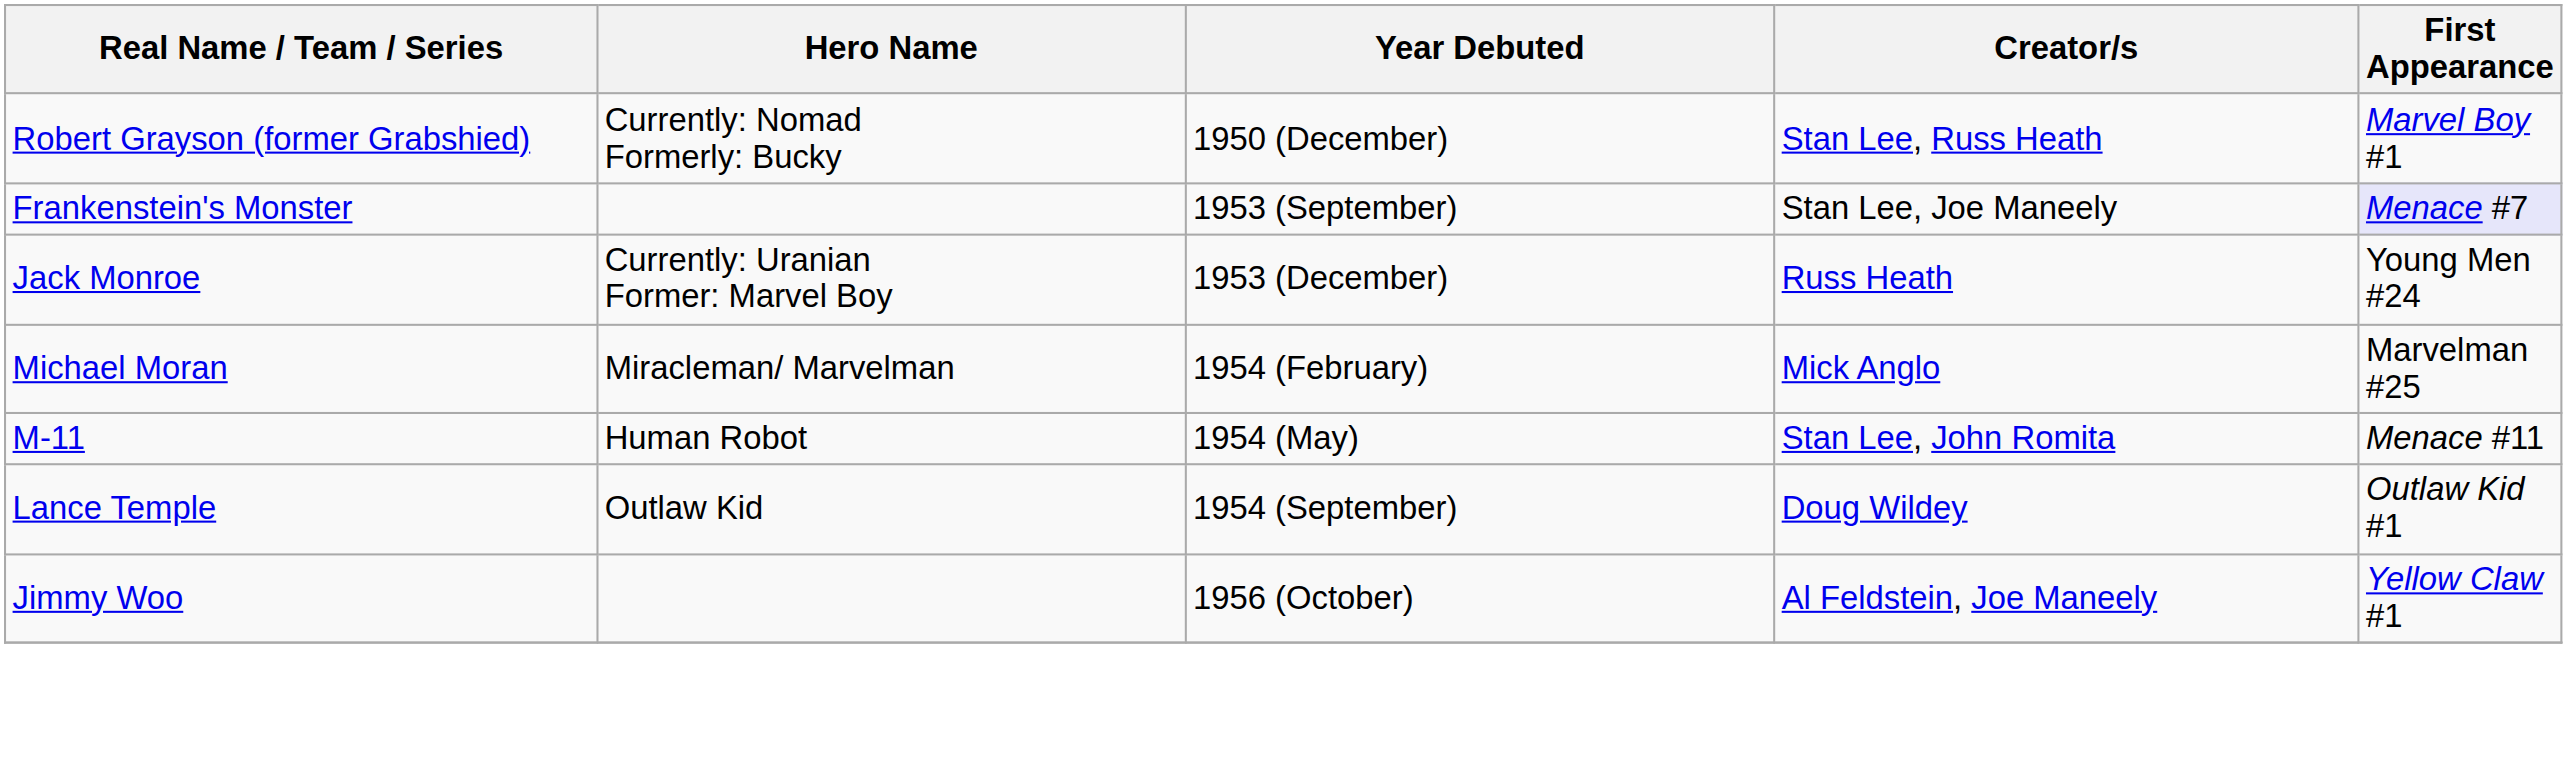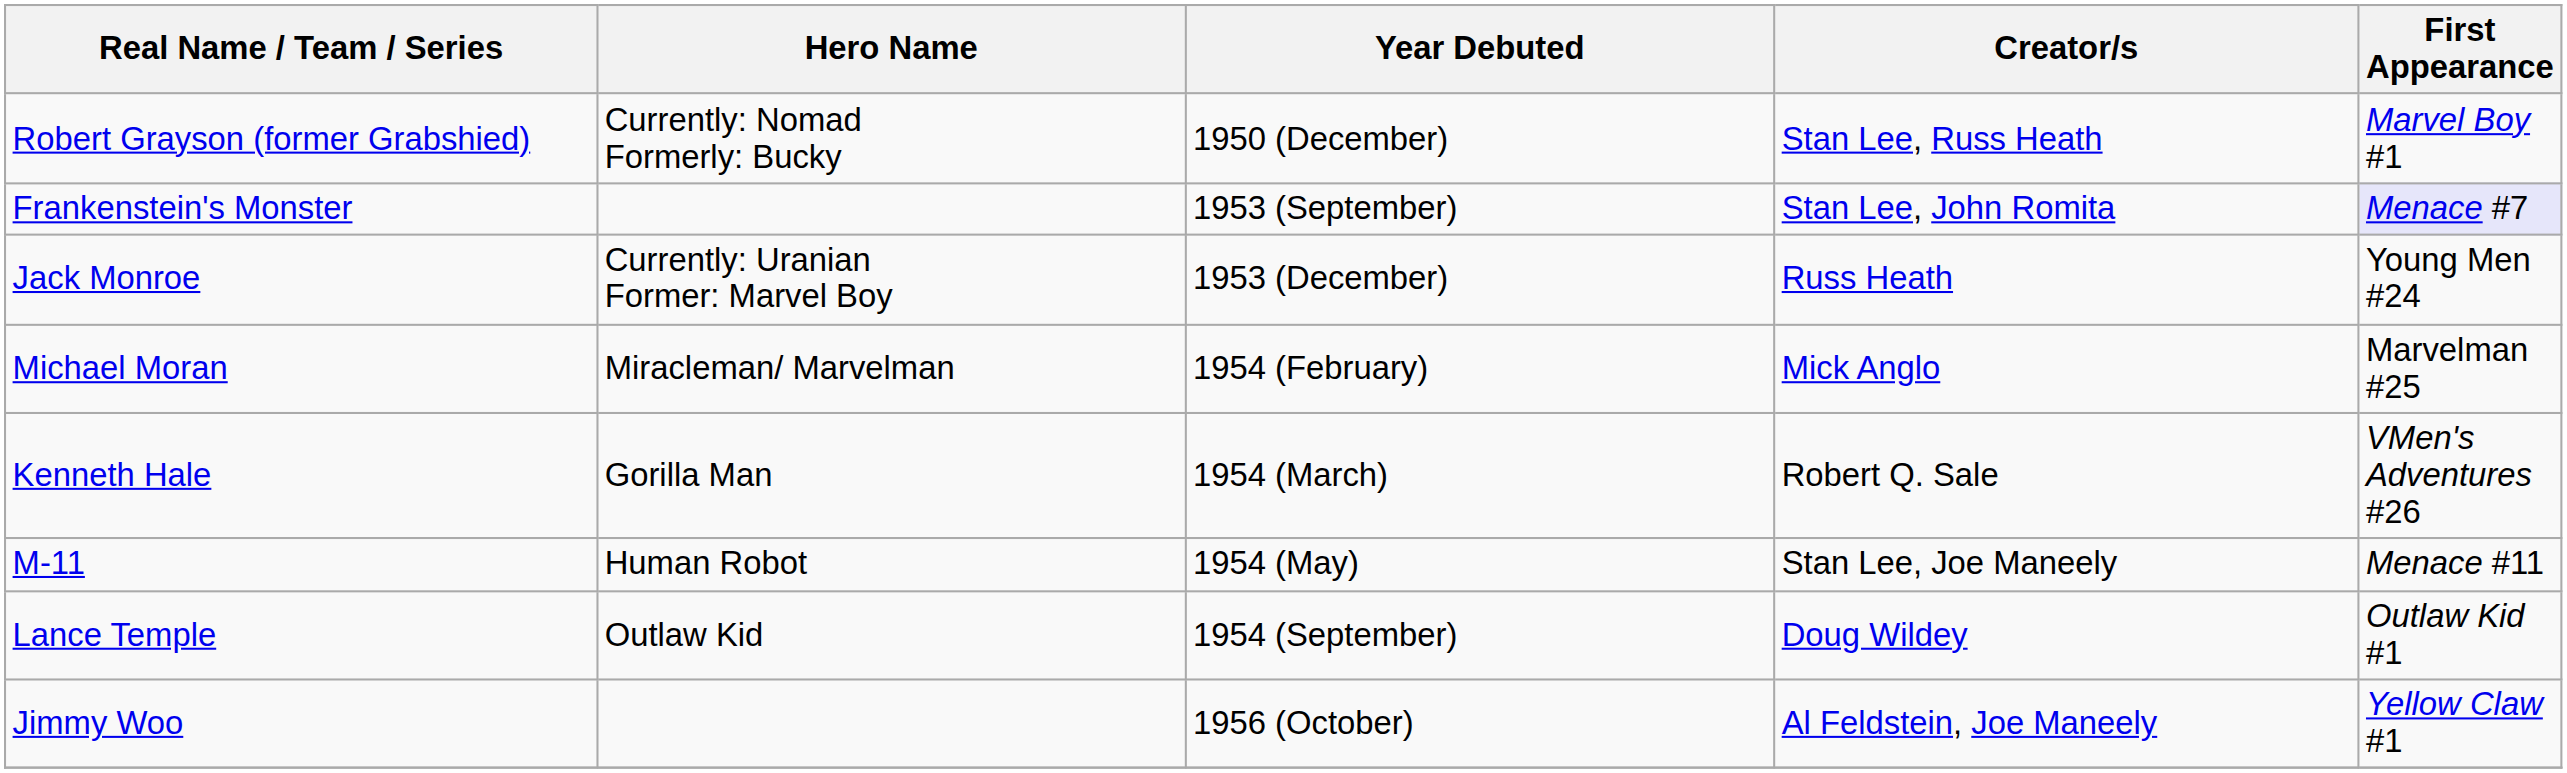 <table class="wikitable">
 <tr>
 <th style="width:25%;">Real Name / Team / Series</th>
 <th style="width:25%;">Hero Name</th>
 <th style="width:25%;">Year Debuted</th>
 <th style="width:25%;">Creator/s</th>
 <th style="width:25%;">First Appearance</th>
 </tr>
 <tr>
 <td><a href='#'>Robert Grayson (former Grabshied)</a></td>
 <td>Currently: Nomad<br>Formerly: Bucky</td>
 <td>1950 (December)</td>
 <td><a href='#'>Stan Lee</a>, <a href='#'>Russ Heath</a></td>
 <td><em><a href='#'>Marvel Boy</a></em> #1</td>
 </tr>
 <tr>
 <td><a href='#'>Frankenstein's Monster</a></td>
 <td></td>
 <td>1953 (September)</td>
-<td>Stan Lee, Joe Maneely</td>
+<td><a href='#'>Stan Lee</a>, <a href='#'>John Romita</a></td>
 <td style="background: lavender;"><em><a href='#'>Menace</a></em> #7</td>
 </tr>
 <tr>
 <td><a href='#'>Jack Monroe</a></td>
 <td>Currently: Uranian<br>Former: Marvel Boy</td>
 <td>1953 (December)</td>
 <td><a href='#'>Russ Heath</a></td>
 <td>Young Men #24</td>
 </tr>
 <tr>
 <td><a href='#'>Michael Moran</a></td>
 <td>Miracleman/ Marvelman</td>
 <td>1954 (February)</td>
 <td><a href='#'>Mick Anglo</a></td>
 <td>Marvelman #25</td>
 </tr>
 <tr>
+<td><a href='#'>Kenneth Hale</a></td>
+<td>Gorilla Man</td>
+<td>1954 (March)</td>
+<td>Robert Q. Sale</td>
+<td><em>VMen's Adventures</em> #26</td>
+</tr>
+<tr>
 <td><a href='#'>M-11</a></td>
 <td>Human Robot</td>
 <td>1954 (May)</td>
-<td><a href='#'>Stan Lee</a>, <a href='#'>John Romita</a></td>
+<td>Stan Lee, Joe Maneely</td>
 <td><em>Menace</em> #11</td>
 </tr>
 <tr>
 <td><a href='#'>Lance Temple</a></td>
 <td>Outlaw Kid</td>
 <td>1954 (September)</td>
 <td><a href='#'>Doug Wildey</a></td>
 <td><em>Outlaw Kid</em> #1</td>
 </tr>
 <tr>
 <td><a href='#'>Jimmy Woo</a></td>
 <td></td>
 <td>1956 (October)</td>
 <td><a href='#'>Al Feldstein</a>, <a href='#'>Joe Maneely</a></td>
 <td><em><a href='#'>Yellow Claw</a></em> #1</td>
 </tr>
 <tr>
 </tr>
 </table>
